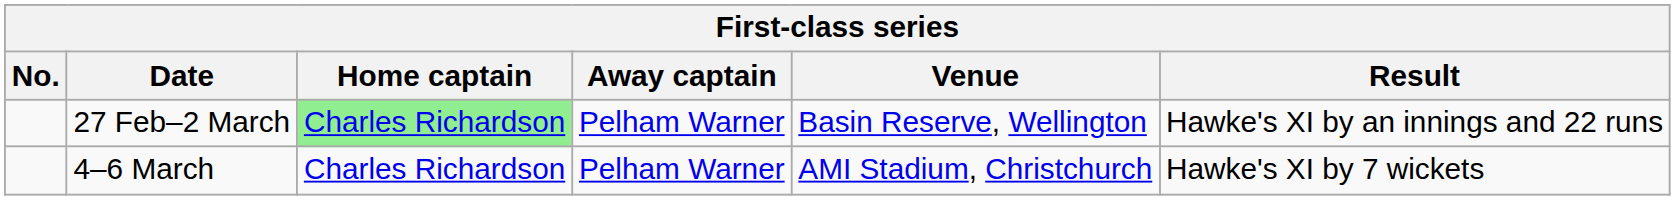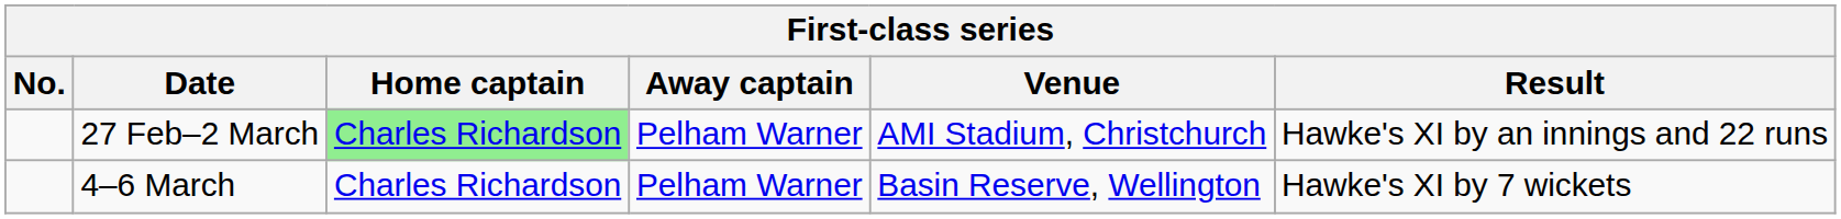 <table class="wikitable">
 <tr>
 <th colspan="9">First-class series</th>
 </tr>
 <tr>
 <th>No.</th>
 <th>Date</th>
 <th>Home captain</th>
 <th>Away captain</th>
 <th>Venue</th>
 <th>Result</th>
 </tr>
 <tr>
 <td></td>
 <td>27 Feb–2 March</td>
 <td style="background: lightgreen;"><a href='#'>Charles Richardson</a></td>
 <td><a href='#'>Pelham Warner</a></td>
-<td><a href='#'>Basin Reserve</a>, <a href='#'>Wellington</a></td>
+<td><a href='#'>AMI Stadium</a>, <a href='#'>Christchurch</a></td>
 <td>Hawke's XI by an innings and 22 runs</td>
 </tr>
 <tr>
 <td></td>
 <td>4–6 March</td>
 <td><a href='#'>Charles Richardson</a></td>
 <td><a href='#'>Pelham Warner</a></td>
-<td><a href='#'>AMI Stadium</a>, <a href='#'>Christchurch</a></td>
+<td><a href='#'>Basin Reserve</a>, <a href='#'>Wellington</a></td>
 <td>Hawke's XI by 7 wickets</td>
 </tr>
 </table>
